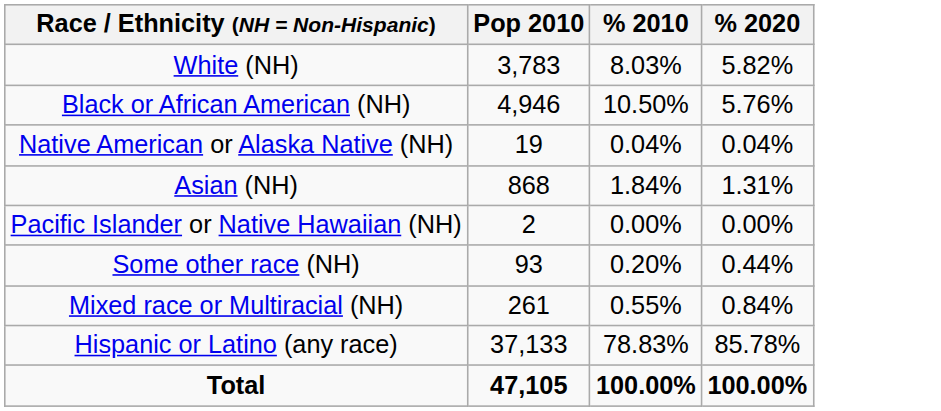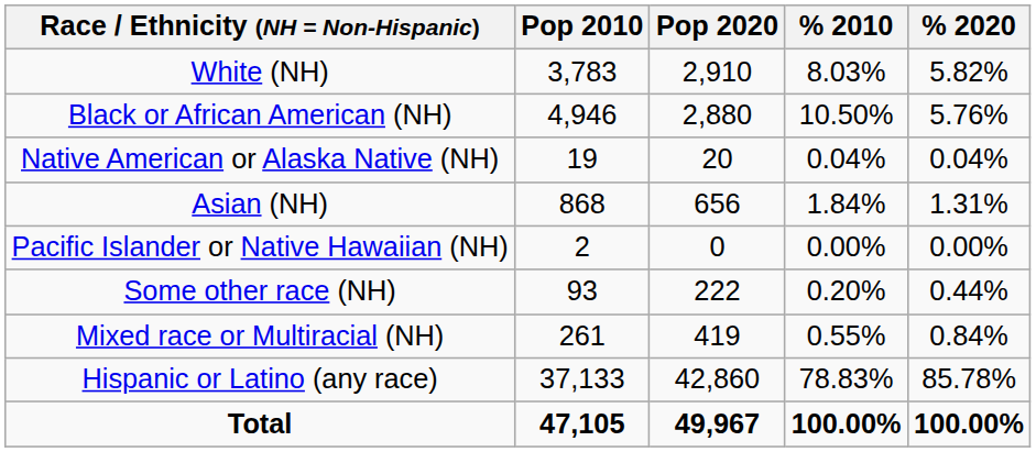 <table class="wikitable" style="text-align:center;">
 <tr>
 <th>Race / Ethnicity <small>(<em>NH = Non-Hispanic</em>)</small></th>
 <th>Pop 2010</th>
+<th>Pop 2020</th>
 <th>% 2010</th>
 <th>% 2020</th>
 </tr>
 <tr>
 <td><a href='#'>White</a> (NH)</td>
 <td>3,783</td>
+<td>2,910</td>
 <td>8.03%</td>
 <td>5.82%</td>
 </tr>
 <tr>
 <td><a href='#'>Black or African American</a> (NH)</td>
 <td>4,946</td>
+<td>2,880</td>
 <td>10.50%</td>
 <td>5.76%</td>
 </tr>
 <tr>
 <td><a href='#'>Native American</a> or <a href='#'>Alaska Native</a> (NH)</td>
 <td>19</td>
+<td>20</td>
 <td>0.04%</td>
 <td>0.04%</td>
 </tr>
 <tr>
 <td><a href='#'>Asian</a> (NH)</td>
 <td>868</td>
+<td>656</td>
 <td>1.84%</td>
 <td>1.31%</td>
 </tr>
 <tr>
 <td><a href='#'>Pacific Islander</a> or <a href='#'>Native Hawaiian</a> (NH)</td>
 <td>2</td>
+<td>0</td>
 <td>0.00%</td>
 <td>0.00%</td>
 </tr>
 <tr>
 <td><a href='#'>Some other race</a> (NH)</td>
 <td>93</td>
+<td>222</td>
 <td>0.20%</td>
 <td>0.44%</td>
 </tr>
 <tr>
 <td><a href='#'>Mixed race or Multiracial</a> (NH)</td>
 <td>261</td>
+<td>419</td>
 <td>0.55%</td>
 <td>0.84%</td>
 </tr>
 <tr>
 <td><a href='#'>Hispanic or Latino</a> (any race)</td>
 <td>37,133</td>
+<td>42,860</td>
 <td>78.83%</td>
 <td>85.78%</td>
 </tr>
 <tr>
 <td><strong>Total</strong></td>
 <td><strong>47,105</strong></td>
+<td><strong>49,967</strong></td>
 <td><strong>100.00%</strong></td>
 <td><strong>100.00%</strong></td>
 </tr>
 </table>
